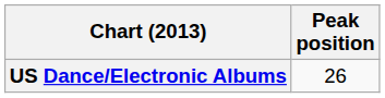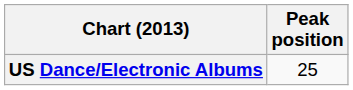 <table class="wikitable sortable plainrowheaders" style="text-align:center">
 <tr>
 <th scope="col">Chart (2013)</th>
 <th scope="col">Peak<br>position</th>
 </tr>
 <tr>
 <th scope="row">US <a href='#'>Dance/Electronic Albums</a></th>
-<td>26</td>
+<td>25</td>
 </tr>
 </table>
